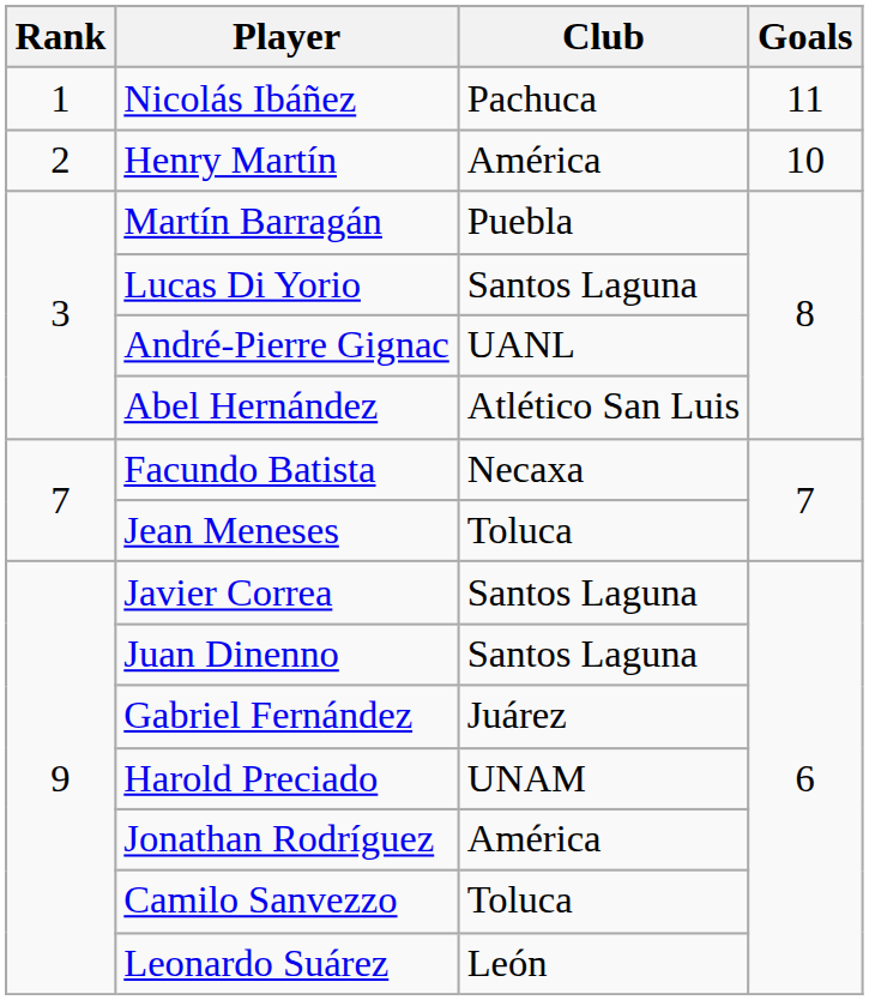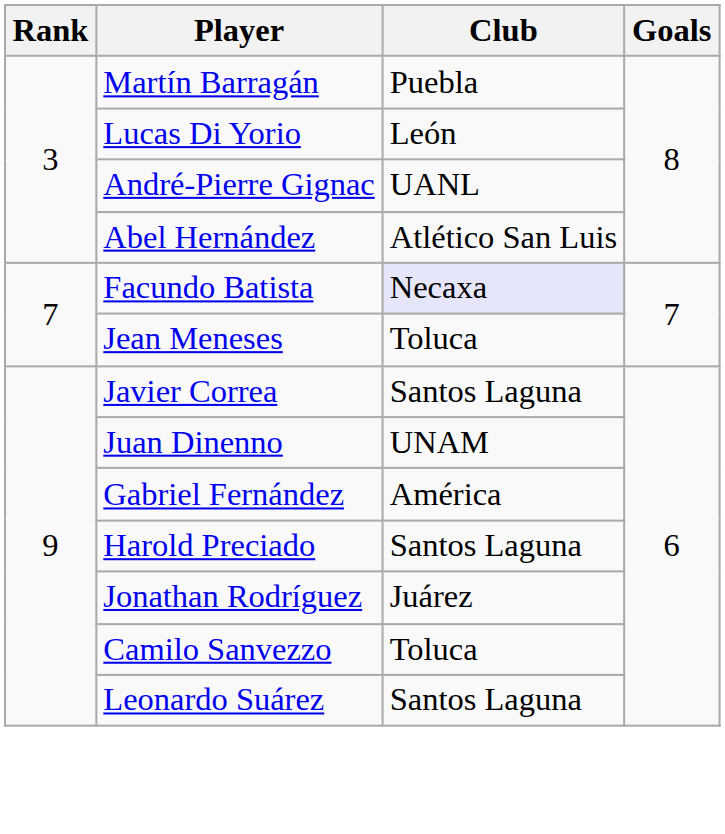 <table class="wikitable">
 <tr>
 <th>Rank</th>
 <th>Player</th>
 <th>Club</th>
 <th>Goals</th>
-</tr>
-<tr>
-<td align=center rowspan=1>1</td>
-<td> <a href='#'>Nicolás Ibáñez</a></td>
-<td>Pachuca</td>
-<td align=center rowspan=1>11</td>
-</tr>
-<tr>
-<td align=center rowspan=1>2</td>
-<td> <a href='#'>Henry Martín</a></td>
-<td>América</td>
-<td align=center rowspan=1>10</td>
 </tr>
 <tr>
 <td align=center rowspan=4>3</td>
 <td> <a href='#'>Martín Barragán</a></td>
 <td>Puebla</td>
 <td align=center rowspan=4>8</td>
 </tr>
 <tr>
 <td> <a href='#'>Lucas Di Yorio</a></td>
-<td>Santos Laguna</td>
+<td>León</td>
 </tr>
 <tr>
 <td> <a href='#'>André-Pierre Gignac</a></td>
 <td>UANL</td>
 </tr>
 <tr>
 <td> <a href='#'>Abel Hernández</a></td>
 <td>Atlético San Luis</td>
 </tr>
 <tr>
 <td align=center rowspan=2>7</td>
 <td> <a href='#'>Facundo Batista</a></td>
-<td>Necaxa</td>
+<td style="background: lavender;">Necaxa</td>
 <td align=center rowspan=2>7</td>
 </tr>
 <tr>
 <td> <a href='#'>Jean Meneses</a></td>
 <td>Toluca</td>
 </tr>
 <tr>
 <td align=center rowspan=7>9</td>
 <td> <a href='#'>Javier Correa</a></td>
 <td>Santos Laguna</td>
 <td align=center rowspan=7>6</td>
 </tr>
 <tr>
 <td> <a href='#'>Juan Dinenno</a></td>
+<td>UNAM</td>
+</tr>
+<tr>
+<td> <a href='#'>Gabriel Fernández</a></td>
+<td>América</td>
+</tr>
+<tr>
+<td> <a href='#'>Harold Preciado</a></td>
 <td>Santos Laguna</td>
 </tr>
 <tr>
-<td> <a href='#'>Gabriel Fernández</a></td>
+<td> <a href='#'>Jonathan Rodríguez</a></td>
 <td>Juárez</td>
-</tr>
-<tr>
-<td> <a href='#'>Harold Preciado</a></td>
-<td>UNAM</td>
-</tr>
-<tr>
-<td> <a href='#'>Jonathan Rodríguez</a></td>
-<td>América</td>
 </tr>
 <tr>
 <td> <a href='#'>Camilo Sanvezzo</a></td>
 <td>Toluca</td>
 </tr>
 <tr>
 <td> <a href='#'>Leonardo Suárez</a></td>
-<td>León</td>
+<td>Santos Laguna</td>
 </tr>
 </table>
